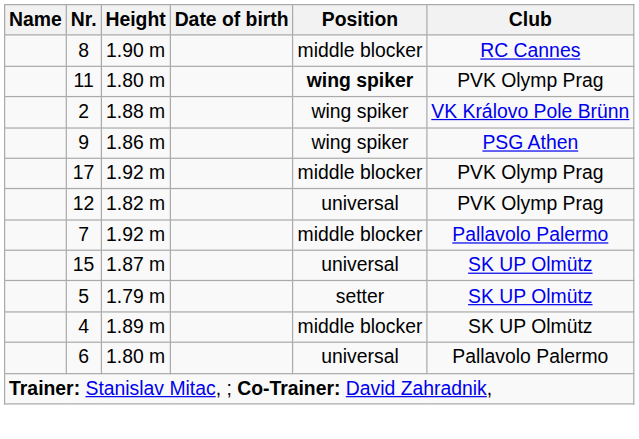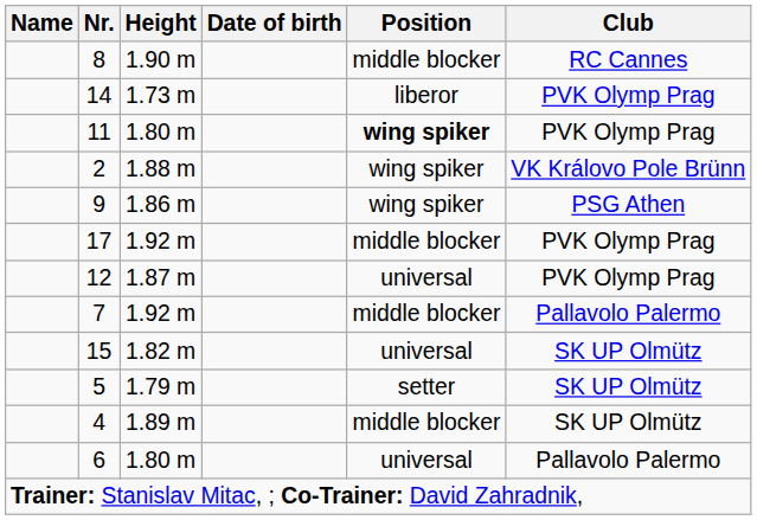 <table class="wikitable sortable" style="margin-bottom:0">
 <tr style="text-align:center; background:lavender;">
 <th>Name</th>
 <th>Nr.</th>
 <th>Height</th>
 <th>Date of birth</th>
 <th>Position</th>
 <th>Club</th>
 </tr>
 <tr style="text-align:center;">
 <td align="left"></td>
 <td>8</td>
 <td>1.90 m</td>
 <td></td>
 <td>middle blocker</td>
 <td><a href='#'>RC Cannes</a></td>
+</tr>
+<tr style="text-align:center;">
+<td align="left"></td>
+<td>14</td>
+<td>1.73 m</td>
+<td></td>
+<td>liberor</td>
+<td><a href='#'>PVK Olymp Prag</a></td>
 </tr>
 <tr style="text-align:center;">
 <td align="left"></td>
 <td>11</td>
 <td>1.80 m</td>
 <td></td>
 <td><strong>wing spiker</strong></td>
 <td>PVK Olymp Prag</td>
 </tr>
 <tr style="text-align:center;">
 <td align="left"></td>
 <td>2</td>
 <td>1.88 m</td>
 <td></td>
 <td>wing spiker</td>
 <td><a href='#'>VK Královo Pole Brünn</a></td>
 </tr>
 <tr style="text-align:center;">
 <td align="left"></td>
 <td>9</td>
 <td>1.86 m</td>
 <td></td>
 <td>wing spiker</td>
 <td><a href='#'>PSG Athen</a></td>
 </tr>
 <tr style="text-align:center;">
 <td align="left"></td>
 <td>17</td>
 <td>1.92 m</td>
 <td></td>
 <td>middle blocker</td>
 <td>PVK Olymp Prag</td>
 </tr>
 <tr style="text-align:center;">
 <td align="left"></td>
 <td>12</td>
-<td>1.82 m</td>
+<td>1.87 m</td>
 <td></td>
 <td>universal</td>
 <td>PVK Olymp Prag</td>
 </tr>
 <tr style="text-align:center;">
 <td align="left"></td>
 <td>7</td>
 <td>1.92 m</td>
 <td></td>
 <td>middle blocker</td>
 <td><a href='#'>Pallavolo Palermo</a></td>
 </tr>
 <tr style="text-align:center;">
 <td align="left"></td>
 <td>15</td>
-<td>1.87 m</td>
+<td>1.82 m</td>
 <td></td>
 <td>universal</td>
 <td><a href='#'>SK UP Olmütz</a></td>
 </tr>
 <tr style="text-align:center;">
 <td align="left"></td>
 <td>5</td>
 <td>1.79 m</td>
 <td></td>
 <td>setter</td>
 <td><a href='#'>SK UP Olmütz</a></td>
 </tr>
 <tr style="text-align:center;">
 <td align="left"></td>
 <td>4</td>
 <td>1.89 m</td>
 <td></td>
 <td>middle blocker</td>
 <td>SK UP Olmütz</td>
 </tr>
 <tr style="text-align:center;">
 <td align="left"></td>
 <td>6</td>
 <td>1.80 m</td>
 <td></td>
 <td>universal</td>
 <td>Pallavolo Palermo</td>
 </tr>
 <tr class="sortbottom">
 <td colspan="6"><strong>Trainer:</strong> <a href='#'>Stanislav Mitac</a>, ; <strong>Co-Trainer:</strong> <a href='#'>David Zahradnik</a>, </td>
 </tr>
 </table>
